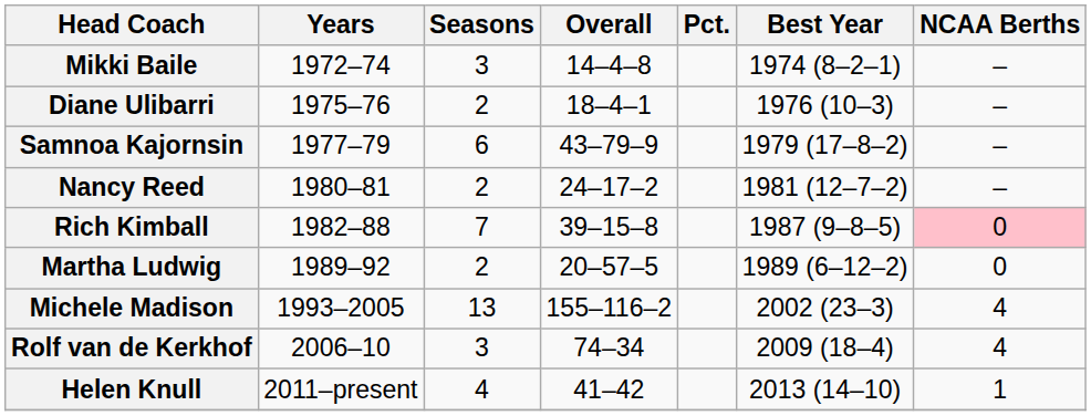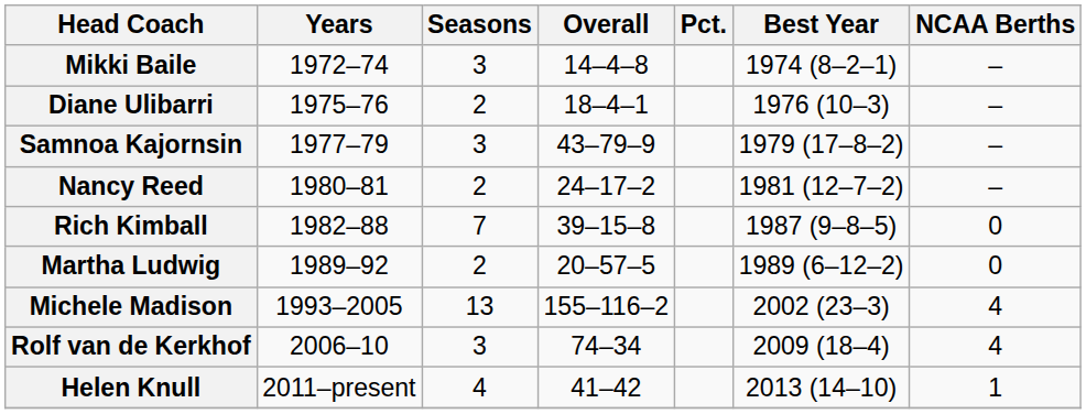 <table class="wikitable" style="text-align: center;">
 <tr>
 <th>Head Coach</th>
 <th>Years</th>
 <th>Seasons</th>
 <th>Overall</th>
 <th>Pct.</th>
 <th>Best Year</th>
 <th>NCAA Berths</th>
 </tr>
 <tr>
 <th>Mikki Baile</th>
 <td>1972–74</td>
 <td>3</td>
 <td>14–4–8</td>
 <td></td>
 <td>1974 (8–2–1)</td>
 <td>–</td>
 </tr>
 <tr>
 <th>Diane Ulibarri</th>
 <td>1975–76</td>
 <td>2</td>
 <td>18–4–1</td>
 <td></td>
 <td>1976 (10–3)</td>
 <td>–</td>
 </tr>
 <tr>
 <th>Samnoa Kajornsin</th>
 <td>1977–79</td>
-<td>6</td>
+<td>3</td>
 <td>43–79–9</td>
 <td></td>
 <td>1979 (17–8–2)</td>
 <td>–</td>
 </tr>
 <tr>
 <th>Nancy Reed</th>
 <td>1980–81</td>
 <td>2</td>
 <td>24–17–2</td>
 <td></td>
 <td>1981 (12–7–2)</td>
 <td>–</td>
 </tr>
 <tr>
 <th>Rich Kimball</th>
 <td>1982–88</td>
 <td>7</td>
 <td>39–15–8</td>
 <td></td>
 <td>1987 (9–8–5)</td>
-<td style="background: pink;">0</td>
+<td>0</td>
 </tr>
 <tr>
 <th>Martha Ludwig</th>
 <td>1989–92</td>
 <td>2</td>
 <td>20–57–5</td>
 <td></td>
 <td>1989 (6–12–2)</td>
 <td>0</td>
 </tr>
 <tr>
 <th>Michele Madison</th>
 <td>1993–2005</td>
 <td>13</td>
 <td>155–116–2</td>
 <td></td>
 <td>2002 (23–3)</td>
 <td>4</td>
 </tr>
 <tr>
 <th>Rolf van de Kerkhof</th>
 <td>2006–10</td>
 <td>3</td>
 <td>74–34</td>
 <td></td>
 <td>2009 (18–4)</td>
 <td>4</td>
 </tr>
 <tr>
 <th>Helen Knull</th>
 <td>2011–present</td>
 <td>4</td>
 <td>41–42</td>
 <td></td>
 <td>2013 (14–10)</td>
 <td>1</td>
 </tr>
 <tr>
 </tr>
 </table>
